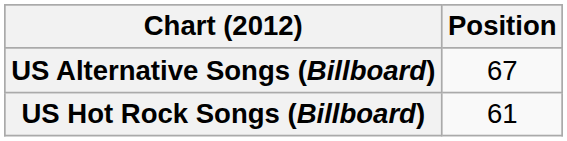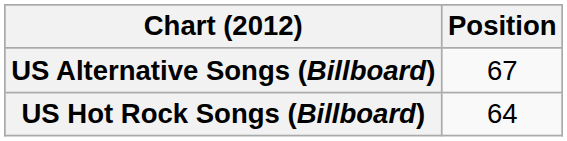 <table class="wikitable sortable plainrowheaders" style="text-align:center">
 <tr>
 <th scope="col">Chart (2012)</th>
 <th scope="col">Position</th>
 </tr>
 <tr>
 <th scope="row">US Alternative Songs (<em>Billboard</em>)</th>
 <td>67</td>
 </tr>
 <tr>
 <th scope="row">US Hot Rock Songs (<em>Billboard</em>)</th>
-<td>61</td>
+<td>64</td>
 </tr>
 </table>
